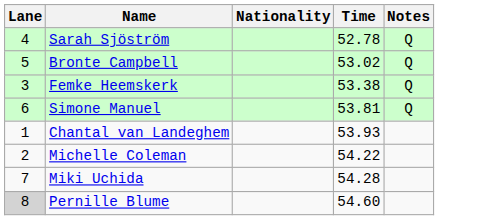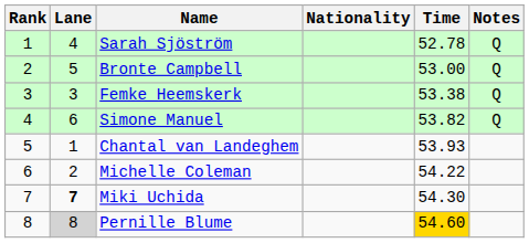 <table class="wikitable sortable" style="text-align:center">
 <tr>
+<th>Rank</th>
 <th>Lane</th>
 <th>Name</th>
 <th>Nationality</th>
 <th>Time</th>
 <th>Notes</th>
 </tr>
 <tr bgcolor=ccffcc>
+<td>1</td>
 <td>4</td>
 <td align=left><a href='#'>Sarah Sjöström</a></td>
 <td align=left></td>
 <td>52.78</td>
 <td>Q</td>
 </tr>
 <tr bgcolor=ccffcc>
+<td>2</td>
 <td>5</td>
 <td align=left><a href='#'>Bronte Campbell</a></td>
 <td align=left></td>
-<td>53.02</td>
+<td>53.00</td>
 <td>Q</td>
 </tr>
 <tr bgcolor=ccffcc>
+<td>3</td>
 <td>3</td>
 <td align=left><a href='#'>Femke Heemskerk</a></td>
 <td align=left></td>
 <td>53.38</td>
 <td>Q</td>
 </tr>
 <tr bgcolor=ccffcc>
+<td>4</td>
 <td>6</td>
 <td align=left><a href='#'>Simone Manuel</a></td>
 <td align=left></td>
-<td>53.81</td>
+<td>53.82</td>
 <td>Q</td>
 </tr>
 <tr>
+<td>5</td>
 <td>1</td>
 <td align=left><a href='#'>Chantal van Landeghem</a></td>
 <td align=left></td>
 <td>53.93</td>
 <td></td>
 </tr>
 <tr>
+<td>6</td>
 <td>2</td>
 <td align=left><a href='#'>Michelle Coleman</a></td>
 <td align=left></td>
 <td>54.22</td>
 <td></td>
 </tr>
 <tr>
 <td>7</td>
+<td><strong>7</strong></td>
 <td align=left><a href='#'>Miki Uchida</a></td>
 <td align=left></td>
-<td>54.28</td>
+<td>54.30</td>
 <td></td>
 </tr>
 <tr>
+<td>8</td>
 <td style="background: lightgrey;">8</td>
 <td align=left><a href='#'>Pernille Blume</a></td>
 <td align=left></td>
-<td>54.60</td>
+<td style="background: gold;">54.60</td>
 <td></td>
 </tr>
 </table>
